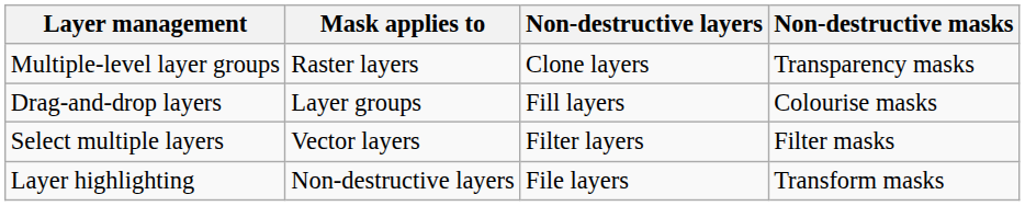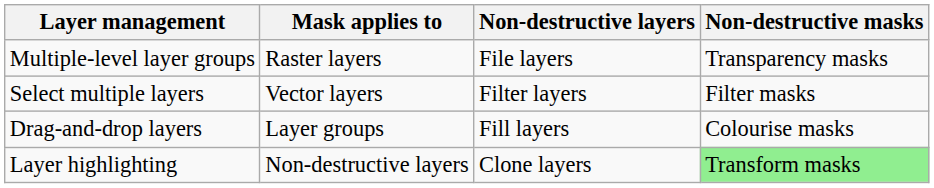 <table class="wikitable">
 <tr>
 <th>Layer management</th>
 <th>Mask applies to</th>
 <th>Non-destructive layers</th>
 <th>Non-destructive masks</th>
 </tr>
 <tr>
 <td>Multiple-level layer groups</td>
 <td>Raster layers</td>
-<td>Clone layers</td>
+<td>File layers</td>
 <td>Transparency masks</td>
+</tr>
+<tr>
+<td>Select multiple layers</td>
+<td>Vector layers</td>
+<td>Filter layers</td>
+<td>Filter masks</td>
 </tr>
 <tr>
 <td>Drag-and-drop layers</td>
 <td>Layer groups</td>
 <td>Fill layers</td>
 <td>Colourise masks</td>
 </tr>
 <tr>
-<td>Select multiple layers</td>
-<td>Vector layers</td>
-<td>Filter layers</td>
-<td>Filter masks</td>
-</tr>
-<tr>
 <td>Layer highlighting</td>
 <td>Non-destructive layers</td>
-<td>File layers</td>
-<td>Transform masks</td>
+<td>Clone layers</td>
+<td style="background: lightgreen;">Transform masks</td>
 </tr>
 </table>
